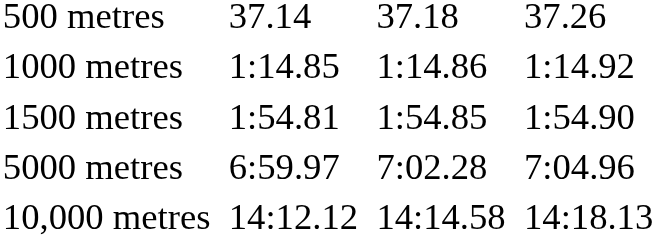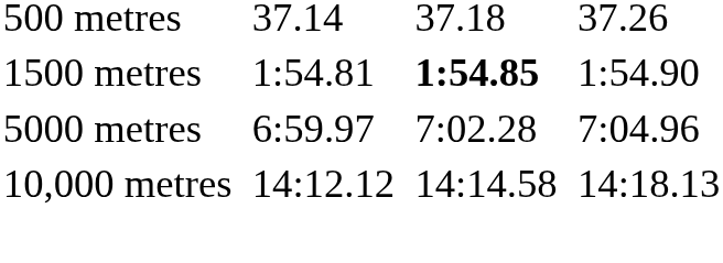 <table>
 <tr valign="top">
 <td>500 metres <br></td>
 <td></td>
 <td>37.14</td>
 <td></td>
 <td>37.18</td>
 <td></td>
 <td>37.26</td>
 </tr>
 <tr valign="top">
-<td>1000 metres <br></td>
-<td></td>
-<td>1:14.85</td>
-<td></td>
-<td>1:14.86</td>
-<td></td>
-<td>1:14.92</td>
-</tr>
-<tr valign="top">
 <td>1500 metres <br></td>
 <td></td>
 <td>1:54.81</td>
 <td></td>
-<td>1:54.85</td>
+<td><strong>1:54.85</strong></td>
 <td></td>
 <td>1:54.90</td>
 </tr>
 <tr valign="top">
 <td>5000 metres <br></td>
 <td></td>
 <td>6:59.97</td>
 <td></td>
 <td>7:02.28</td>
 <td></td>
 <td>7:04.96</td>
 </tr>
 <tr valign="top">
 <td>10,000 metres <br></td>
 <td></td>
 <td>14:12.12</td>
 <td></td>
 <td>14:14.58</td>
 <td></td>
 <td>14:18.13</td>
 </tr>
 </table>
